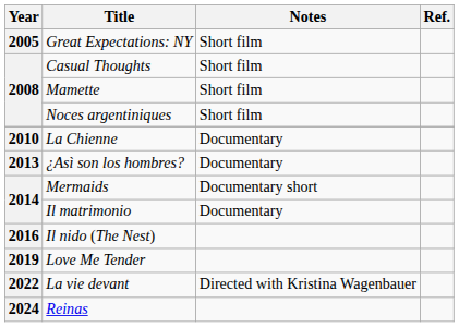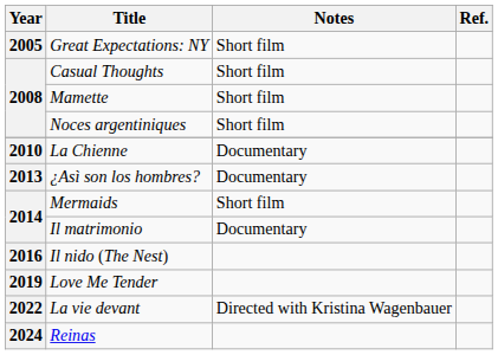 <table class="wikitable sortable plainrowheaders">
 <tr>
 <th scope="col">Year</th>
 <th scope="col">Title</th>
 <th scope="col">Notes</th>
 <th scope="col" class="unsortable">Ref.</th>
 </tr>
 <tr>
 <th scope="row">2005</th>
 <td><em>Great Expectations: NY</em></td>
 <td>Short film</td>
 <td align="center"></td>
 </tr>
 <tr>
 <th scope="row" rowspan="3">2008</th>
 <td><em>Casual Thoughts</em></td>
 <td>Short film</td>
 <td align="center"></td>
 </tr>
 <tr>
 <td><em>Mamette</em></td>
 <td>Short film</td>
 <td align="center"></td>
 </tr>
 <tr>
 <td><em>Noces argentiniques</em></td>
 <td>Short film</td>
 <td align="center"></td>
 </tr>
 <tr>
 </tr>
 <tr>
 <th scope="row">2010</th>
 <td><em>La Chienne</em></td>
 <td>Documentary</td>
 <td align="center"></td>
 </tr>
 <tr>
 <th scope="row">2013</th>
 <td><em>¿Asì son los hombres?</em></td>
 <td>Documentary</td>
 <td align="center"></td>
 </tr>
 <tr>
 <th scope="row" rowspan="2">2014</th>
 <td><em>Mermaids</em></td>
-<td>Documentary short</td>
+<td>Short film</td>
 <td align="center"></td>
 </tr>
 <tr>
 <td><em>Il matrimonio</em></td>
 <td>Documentary</td>
 <td align="center"></td>
 </tr>
 <tr>
 <th scope="row">2016</th>
 <td><em>Il nido</em> (<em>The Nest</em>)</td>
 <td></td>
 <td align="center"></td>
 </tr>
 <tr>
 <th scope="row">2019</th>
 <td><em>Love Me Tender</em></td>
 <td></td>
 <td align="center"></td>
 </tr>
 <tr>
 <th scope="row">2022</th>
 <td><em>La vie devant</em></td>
 <td>Directed with Kristina Wagenbauer</td>
 <td align="center"></td>
 </tr>
 <tr>
 <th scope="row">2024</th>
 <td><em><a href='#'>Reinas</a></em></td>
 <td></td>
 <td align="center"></td>
 </tr>
 </table>
